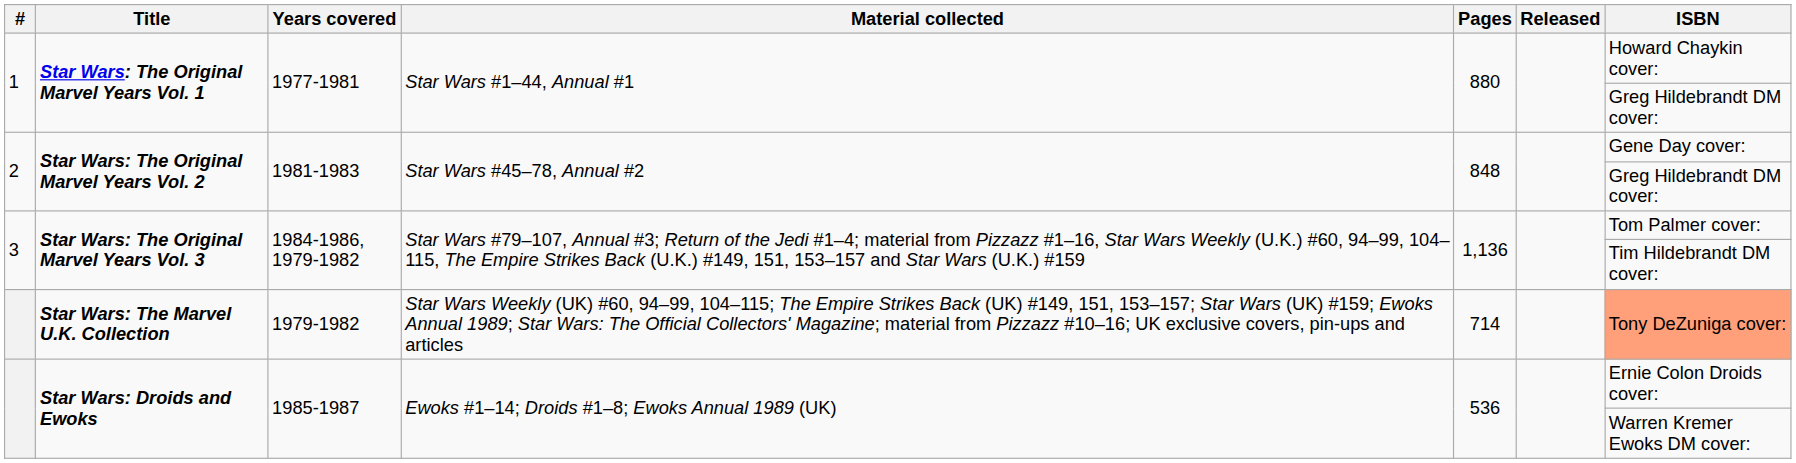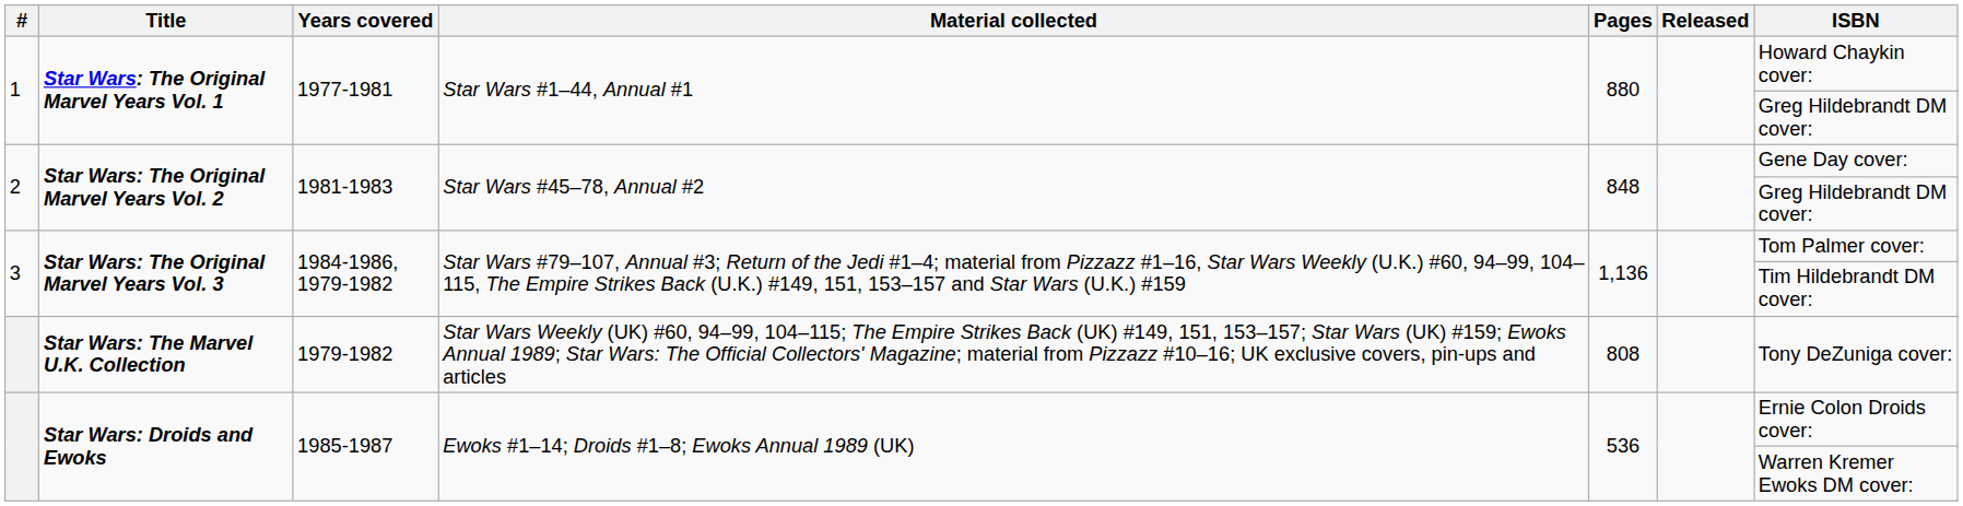 <table class="wikitable sortable" width=99%>
 <tr>
 <th class="unsortable" width=20px>#</th>
 <th>Title</th>
 <th>Years covered</th>
 <th class="unsortable">Material collected</th>
 <th>Pages</th>
 <th>Released</th>
 <th class="unsortable">ISBN</th>
 </tr>
 <tr>
 <td rowspan=2>1</td>
 <td rowspan=2><strong><em><a href='#'>Star Wars</a>: The Original Marvel Years Vol. 1</em></strong></td>
 <td rowspan=2>1977-1981</td>
 <td rowspan=2><em>Star Wars</em> #1–44, <em>Annual</em> #1</td>
 <td style="text-align: center;" rowspan=2>880</td>
 <td rowspan=2></td>
 <td>Howard Chaykin cover: </td>
 </tr>
 <tr>
 <td>Greg Hildebrandt DM cover: </td>
 </tr>
 <tr>
 <td rowspan=2>2</td>
 <td rowspan=2><strong><em>Star Wars: The Original Marvel Years Vol. 2</em></strong></td>
 <td rowspan=2>1981-1983</td>
 <td rowspan=2><em>Star Wars</em> #45–78, <em>Annual</em> #2</td>
 <td style="text-align: center;" rowspan=2>848</td>
 <td rowspan=2></td>
 <td>Gene Day cover: </td>
 </tr>
 <tr>
 <td>Greg Hildebrandt DM cover: </td>
 </tr>
 <tr>
 <td rowspan=2>3</td>
 <td rowspan=2><strong><em>Star Wars: The Original Marvel Years Vol. 3</em></strong></td>
 <td rowspan=2>1984-1986, 1979-1982</td>
 <td rowspan=2><em>Star Wars</em> #79–107, <em>Annual</em> #3; <em>Return of the Jedi</em> #1–4; material from <em>Pizzazz</em> #1–16, <em>Star Wars Weekly</em> (U.K.) #60, 94–99, 104–115, <em>The Empire Strikes Back</em> (U.K.) #149, 151, 153–157 and <em>Star Wars</em> (U.K.) #159</td>
 <td style="text-align: center;" rowspan=2>1,136</td>
 <td rowspan=2></td>
 <td>Tom Palmer cover: </td>
 </tr>
 <tr>
 <td>Tim Hildebrandt DM cover: </td>
 </tr>
 <tr>
 <th style="background-color: light grey;"></th>
 <td><strong><em>Star Wars: The Marvel U.K. Collection</em></strong></td>
 <td>1979-1982</td>
 <td><em>Star Wars Weekly</em> (UK) #60, 94–99, 104–115; <em>The Empire Strikes Back</em> (UK) #149, 151, 153–157; <em>Star Wars</em> (UK) #159; <em>Ewoks Annual 1989</em>; <em>Star Wars: The Official Collectors' Magazine</em>; material from <em>Pizzazz</em> #10–16; UK exclusive covers, pin-ups and articles</td>
-<td style="text-align: center;">714</td>
+<td style="text-align: center;">808</td>
 <td></td>
-<td style="background: lightsalmon;">Tony DeZuniga cover: </td>
+<td>Tony DeZuniga cover: </td>
 </tr>
 <tr>
 <th style="background-color: light grey;" rowspan=2></th>
 <td rowspan=2><strong><em>Star Wars: Droids and Ewoks</em></strong></td>
 <td rowspan=2>1985-1987</td>
 <td rowspan=2><em>Ewoks</em> #1–14; <em>Droids</em> #1–8; <em>Ewoks Annual 1989</em> (UK)</td>
 <td style="text-align: center;" rowspan=2>536</td>
 <td rowspan=2></td>
 <td>Ernie Colon Droids cover: </td>
 </tr>
 <tr>
 <td>Warren Kremer Ewoks DM cover: </td>
 </tr>
 </table>
